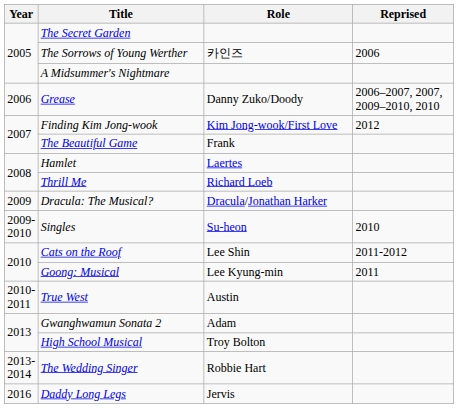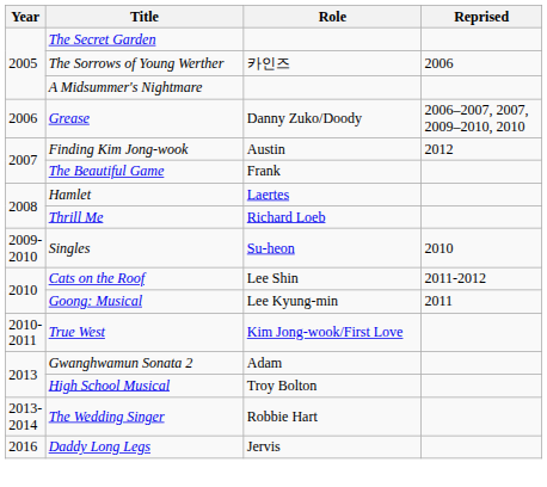 <table class="wikitable" style="width:600px">
 <tr>
 <th width=10>Year</th>
 <th>Title</th>
 <th>Role</th>
 <th>Reprised</th>
 </tr>
 <tr>
 <td rowspan=3>2005</td>
 <td><em><a href='#'>The Secret Garden</a></em></td>
 <td></td>
 <td></td>
 </tr>
 <tr>
 <td><em>The Sorrows of Young Werther</em></td>
 <td>카인즈</td>
 <td>2006</td>
 </tr>
 <tr>
 <td><em>A Midsummer's Nightmare</em></td>
 <td></td>
 <td></td>
 </tr>
 <tr>
 <td>2006</td>
 <td><em><a href='#'>Grease</a></em></td>
 <td>Danny Zuko/Doody</td>
 <td>2006–2007, 2007, <br> 2009–2010, 2010</td>
 </tr>
 <tr>
 <td rowspan=2>2007</td>
 <td><em>Finding Kim Jong-wook</em></td>
-<td><a href='#'>Kim Jong-wook/First Love</a></td>
+<td>Austin</td>
 <td>2012</td>
 </tr>
 <tr>
 <td><em><a href='#'>The Beautiful Game</a></em></td>
 <td>Frank</td>
 <td></td>
 </tr>
 <tr>
 <td rowspan=2>2008</td>
 <td><em>Hamlet</em></td>
 <td><a href='#'>Laertes</a></td>
 <td></td>
 </tr>
 <tr>
 <td><em><a href='#'>Thrill Me</a></em></td>
 <td><a href='#'>Richard Loeb</a></td>
-<td></td>
-</tr>
-<tr>
-<td>2009</td>
-<td><em>Dracula: The Musical?</em></td>
-<td><a href='#'>Dracula</a>/<a href='#'>Jonathan Harker</a></td>
 <td></td>
 </tr>
 <tr>
 <td>2009-2010</td>
 <td><em>Singles</em></td>
 <td><a href='#'>Su-heon</a></td>
 <td>2010</td>
 </tr>
 <tr>
 <td rowspan=2>2010</td>
 <td><em><a href='#'>Cats on the Roof</a></em></td>
 <td>Lee Shin</td>
 <td>2011-2012</td>
 </tr>
 <tr>
 <td><em><a href='#'>Goong: Musical</a></em></td>
 <td>Lee Kyung-min</td>
 <td>2011</td>
 </tr>
 <tr>
 <td>2010-2011</td>
 <td><em><a href='#'>True West</a></em></td>
-<td>Austin</td>
+<td><a href='#'>Kim Jong-wook/First Love</a></td>
 <td></td>
 </tr>
 <tr>
 <td rowspan=2>2013</td>
 <td><em>Gwanghwamun Sonata 2</em></td>
 <td>Adam</td>
 <td></td>
 </tr>
 <tr>
 <td><em><a href='#'>High School Musical</a></em></td>
 <td>Troy Bolton</td>
 <td></td>
 </tr>
 <tr>
 <td>2013-2014</td>
 <td><em><a href='#'>The Wedding Singer</a></em></td>
 <td>Robbie Hart</td>
 <td></td>
 </tr>
 <tr>
 <td>2016</td>
 <td><em><a href='#'>Daddy Long Legs</a></em></td>
 <td>Jervis</td>
 <td></td>
 </tr>
 </table>
